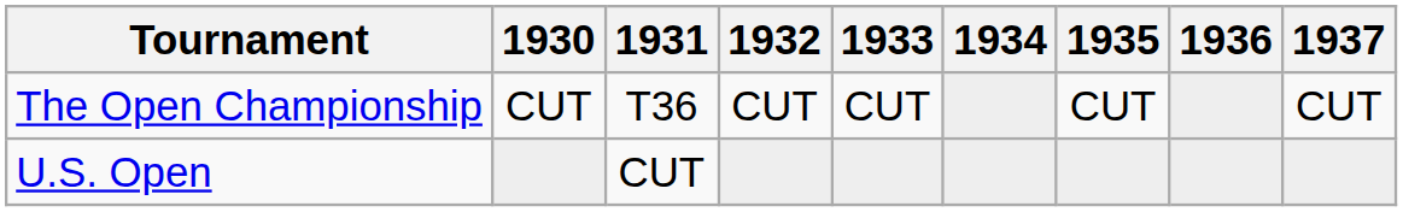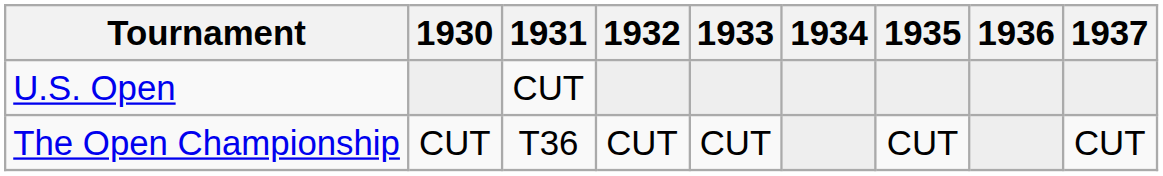 <table class="wikitable" style="font-size:95%;text-align:center;">
 <tr>
 <th>Tournament</th>
 <th>1930</th>
 <th>1931</th>
 <th>1932</th>
 <th>1933</th>
 <th>1934</th>
 <th>1935</th>
 <th>1936</th>
 <th>1937</th>
 </tr>
 <tr>
+<td align=left><a href='#'>U.S. Open</a></td>
+<td style="background:#eee;"></td>
+<td>CUT</td>
+<td style="background:#eee;"></td>
+<td style="background:#eee;"></td>
+<td style="background:#eee;"></td>
+<td style="background:#eee;"></td>
+<td style="background:#eee;"></td>
+<td style="background:#eee;"></td>
+</tr>
+<tr>
 <td align=left><a href='#'>The Open Championship</a></td>
 <td>CUT</td>
 <td>T36</td>
 <td>CUT</td>
 <td>CUT</td>
 <td style="background:#eee;"></td>
 <td>CUT</td>
 <td style="background:#eee;"></td>
 <td>CUT</td>
 </tr>
-<tr>
-<td align=left><a href='#'>U.S. Open</a></td>
-<td style="background:#eee;"></td>
-<td>CUT</td>
-<td style="background:#eee;"></td>
-<td style="background:#eee;"></td>
-<td style="background:#eee;"></td>
-<td style="background:#eee;"></td>
-<td style="background:#eee;"></td>
-<td style="background:#eee;"></td>
-</tr>
 </table>
